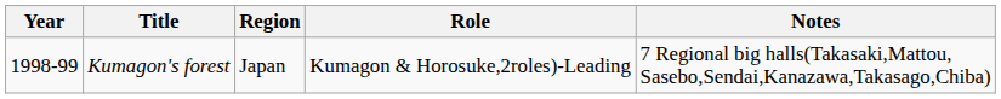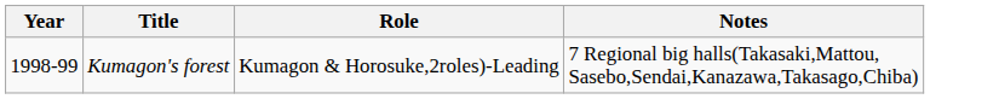 <table class="wikitable">
 <tr>
 <th>Year</th>
 <th>Title</th>
-<th>Region</th>
 <th>Role</th>
 <th>Notes</th>
 </tr>
 <tr>
 <td>1998-99</td>
 <td><em>Kumagon's forest</em></td>
-<td>Japan</td>
 <td>Kumagon & Horosuke,2roles)-Leading</td>
 <td>7 Regional big halls(Takasaki,Mattou,<br>Sasebo,Sendai,Kanazawa,Takasago,Chiba)</td>
 </tr>
 </table>
